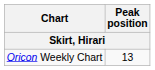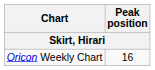 <table class="wikitable">
 <tr>
 <th>Chart</th>
 <th>Peak<br>position</th>
 </tr>
 <tr>
 <th colspan="2">Skirt, Hirari</th>
 </tr>
 <tr>
 <td><em><a href='#'>Oricon</a></em> Weekly Chart</td>
-<td align="center">13</td>
+<td align="center">16</td>
 </tr>
 </table>
